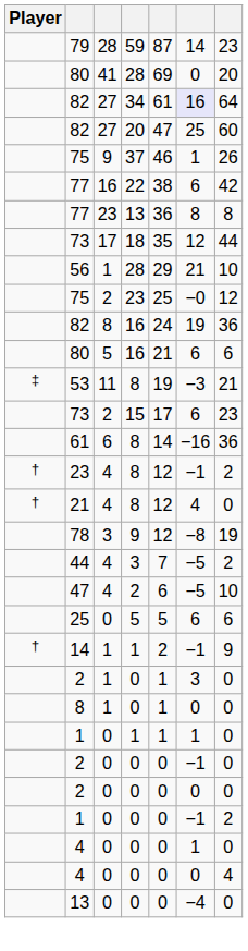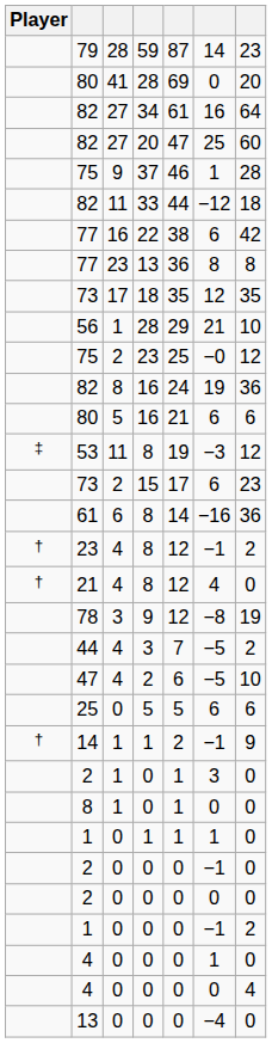 <table class="wikitable sortable" style="text-align:center;">
 <tr>
 <th>Player</th>
 <th></th>
 <th></th>
 <th></th>
 <th></th>
 <th data-sort-type="number"></th>
 <th></th>
 </tr>
 <tr>
 <td></td>
 <td>79</td>
 <td>28</td>
 <td>59</td>
 <td>87</td>
 <td>14</td>
 <td>23</td>
 </tr>
 <tr>
 <td></td>
 <td>80</td>
 <td>41</td>
 <td>28</td>
 <td>69</td>
 <td>0</td>
 <td>20</td>
 </tr>
 <tr>
 <td></td>
 <td>82</td>
 <td>27</td>
 <td>34</td>
 <td>61</td>
-<td style="background: lavender;">16</td>
+<td>16</td>
 <td>64</td>
 </tr>
 <tr>
 <td></td>
 <td>82</td>
 <td>27</td>
 <td>20</td>
 <td>47</td>
 <td>25</td>
 <td>60</td>
 </tr>
 <tr>
 <td></td>
 <td>75</td>
 <td>9</td>
 <td>37</td>
 <td>46</td>
 <td>1</td>
-<td>26</td>
+<td>28</td>
+</tr>
+<tr>
+<td></td>
+<td>82</td>
+<td>11</td>
+<td>33</td>
+<td>44</td>
+<td>−12</td>
+<td>18</td>
 </tr>
 <tr>
 <td></td>
 <td>77</td>
 <td>16</td>
 <td>22</td>
 <td>38</td>
 <td>6</td>
 <td>42</td>
 </tr>
 <tr>
 <td></td>
 <td>77</td>
 <td>23</td>
 <td>13</td>
 <td>36</td>
 <td>8</td>
 <td>8</td>
 </tr>
 <tr>
 <td></td>
 <td>73</td>
 <td>17</td>
 <td>18</td>
 <td>35</td>
 <td>12</td>
-<td>44</td>
+<td>35</td>
 </tr>
 <tr>
 <td></td>
 <td>56</td>
 <td>1</td>
 <td>28</td>
 <td>29</td>
 <td>21</td>
 <td>10</td>
 </tr>
 <tr>
 <td></td>
 <td>75</td>
 <td>2</td>
 <td>23</td>
 <td>25</td>
 <td>−0</td>
 <td>12</td>
 </tr>
 <tr>
 <td></td>
 <td>82</td>
 <td>8</td>
 <td>16</td>
 <td>24</td>
 <td>19</td>
 <td>36</td>
 </tr>
 <tr>
 <td></td>
 <td>80</td>
 <td>5</td>
 <td>16</td>
 <td>21</td>
 <td>6</td>
 <td>6</td>
 </tr>
 <tr>
 <td><sup>‡</sup></td>
 <td>53</td>
 <td>11</td>
 <td>8</td>
 <td>19</td>
 <td>−3</td>
-<td>21</td>
+<td>12</td>
 </tr>
 <tr>
 <td></td>
 <td>73</td>
 <td>2</td>
 <td>15</td>
 <td>17</td>
 <td>6</td>
 <td>23</td>
 </tr>
 <tr>
 <td></td>
 <td>61</td>
 <td>6</td>
 <td>8</td>
 <td>14</td>
 <td>−16</td>
 <td>36</td>
 </tr>
 <tr>
 <td><sup>†</sup></td>
 <td>23</td>
 <td>4</td>
 <td>8</td>
 <td>12</td>
 <td>−1</td>
 <td>2</td>
 </tr>
 <tr>
 <td><sup>†</sup></td>
 <td>21</td>
 <td>4</td>
 <td>8</td>
 <td>12</td>
 <td>4</td>
 <td>0</td>
 </tr>
 <tr>
 <td></td>
 <td>78</td>
 <td>3</td>
 <td>9</td>
 <td>12</td>
 <td>−8</td>
 <td>19</td>
 </tr>
 <tr>
 <td></td>
 <td>44</td>
 <td>4</td>
 <td>3</td>
 <td>7</td>
 <td>−5</td>
 <td>2</td>
 </tr>
 <tr>
 <td></td>
 <td>47</td>
 <td>4</td>
 <td>2</td>
 <td>6</td>
 <td>−5</td>
 <td>10</td>
 </tr>
 <tr>
 <td></td>
 <td>25</td>
 <td>0</td>
 <td>5</td>
 <td>5</td>
 <td>6</td>
 <td>6</td>
 </tr>
 <tr>
 <td><sup>†</sup></td>
 <td>14</td>
 <td>1</td>
 <td>1</td>
 <td>2</td>
 <td>−1</td>
 <td>9</td>
 </tr>
 <tr>
 <td></td>
 <td>2</td>
 <td>1</td>
 <td>0</td>
 <td>1</td>
 <td>3</td>
 <td>0</td>
 </tr>
 <tr>
 <td></td>
 <td>8</td>
 <td>1</td>
 <td>0</td>
 <td>1</td>
 <td>0</td>
 <td>0</td>
 </tr>
 <tr>
 <td></td>
 <td>1</td>
 <td>0</td>
 <td>1</td>
 <td>1</td>
 <td>1</td>
 <td>0</td>
 </tr>
 <tr>
 <td></td>
 <td>2</td>
 <td>0</td>
 <td>0</td>
 <td>0</td>
 <td>−1</td>
 <td>0</td>
 </tr>
 <tr>
 <td></td>
 <td>2</td>
 <td>0</td>
 <td>0</td>
 <td>0</td>
 <td>0</td>
 <td>0</td>
 </tr>
 <tr>
 <td></td>
 <td>1</td>
 <td>0</td>
 <td>0</td>
 <td>0</td>
 <td>−1</td>
 <td>2</td>
 </tr>
 <tr>
 <td></td>
 <td>4</td>
 <td>0</td>
 <td>0</td>
 <td>0</td>
 <td>1</td>
 <td>0</td>
 </tr>
 <tr>
 <td></td>
 <td>4</td>
 <td>0</td>
 <td>0</td>
 <td>0</td>
 <td>0</td>
 <td>4</td>
 </tr>
 <tr>
 <td></td>
 <td>13</td>
 <td>0</td>
 <td>0</td>
 <td>0</td>
 <td>−4</td>
 <td>0</td>
 </tr>
 </table>
